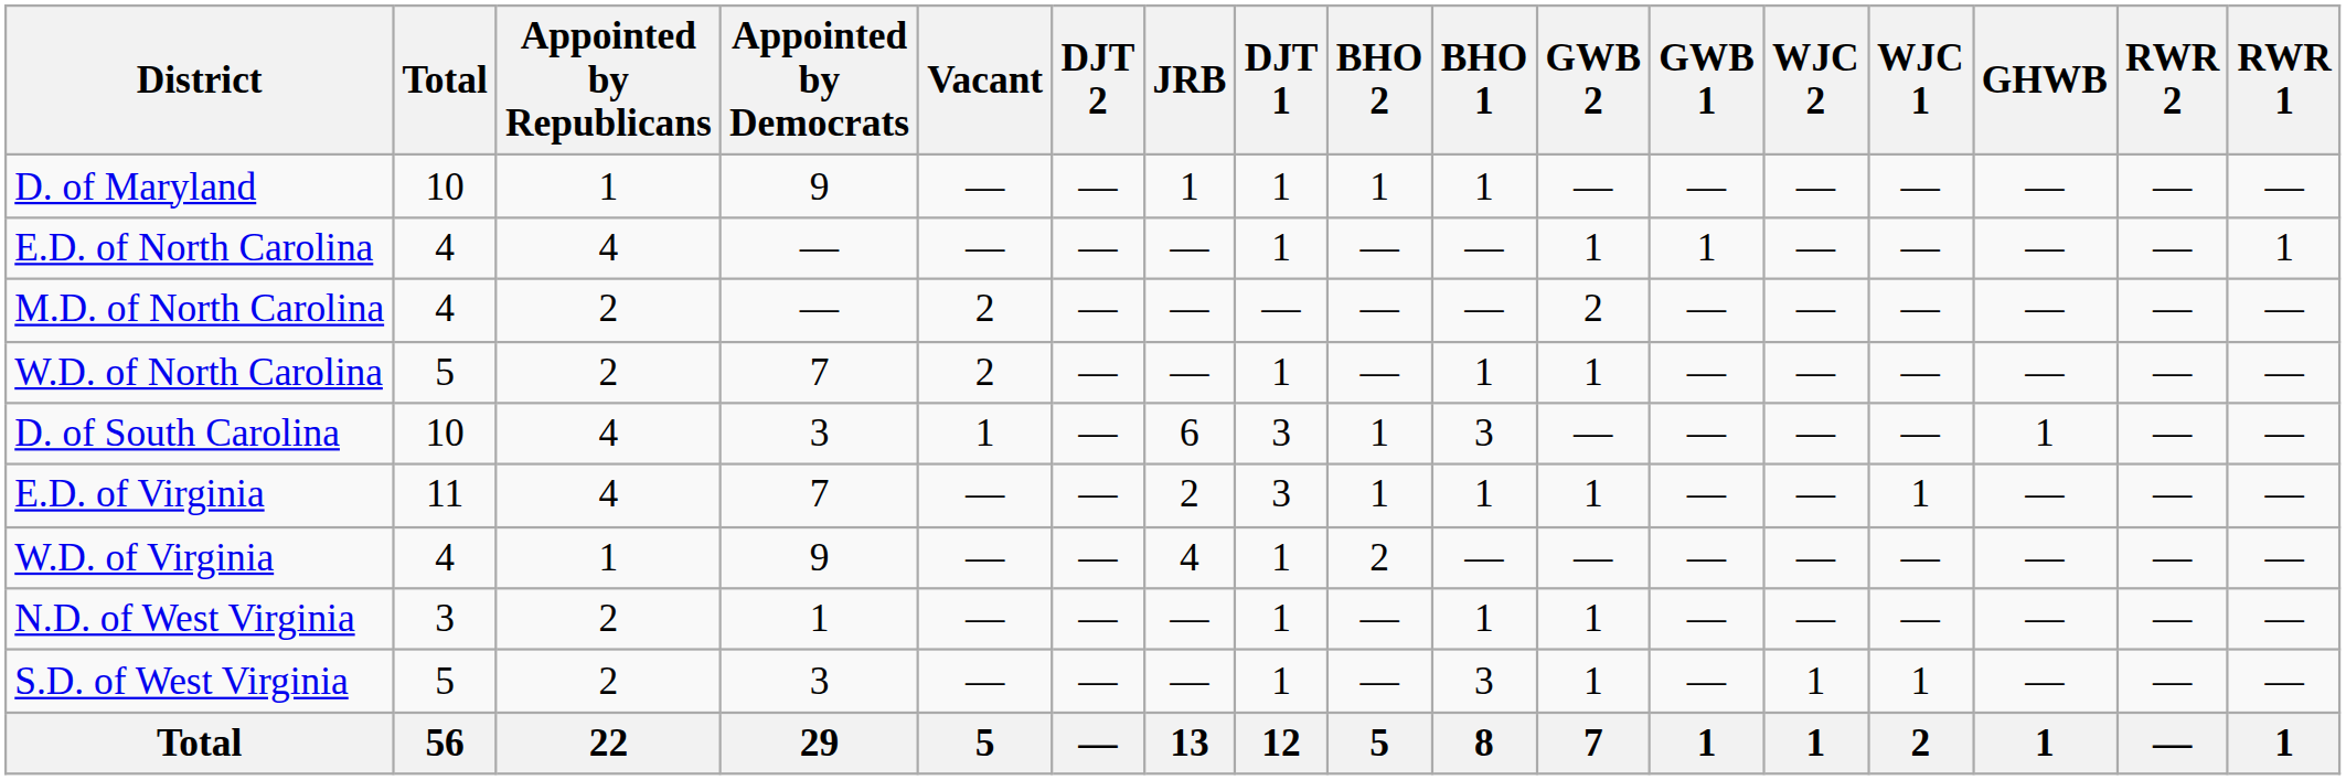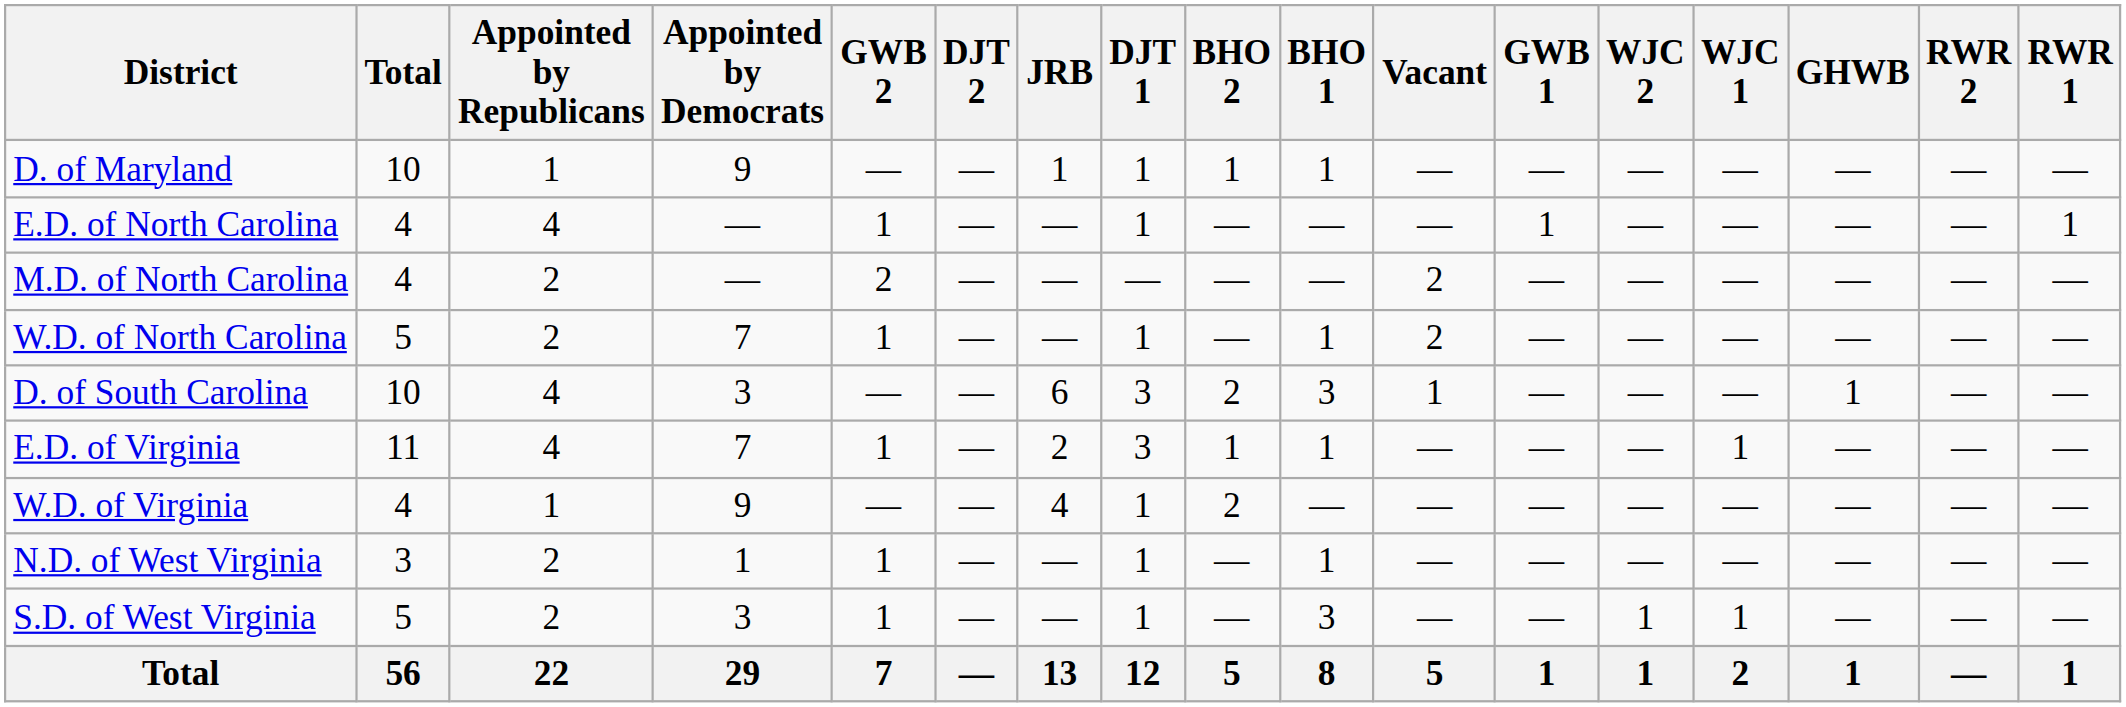 <table class="wikitable" style="text-align:center;">
 <tr>
 <th>District</th>
 <th>Total</th>
 <th>Appointed<br>by<br>Republicans</th>
 <th>Appointed<br>by<br>Democrats</th>
-<th>Vacant</th>
+<th>GWB<br>2</th>
 <th>DJT<br>2</th>
 <th>JRB</th>
 <th>DJT<br>1</th>
 <th>BHO<br>2</th>
 <th>BHO<br>1</th>
-<th>GWB<br>2</th>
+<th>Vacant</th>
 <th>GWB<br>1</th>
 <th>WJC<br>2</th>
 <th>WJC<br>1</th>
 <th>GHWB</th>
 <th>RWR<br>2</th>
 <th>RWR<br>1</th>
 </tr>
 <tr>
 <td style="text-align:left;"><a href='#'>D. of Maryland</a></td>
 <td>10</td>
 <td>1</td>
 <td>9</td>
 <td>—</td>
 <td>—</td>
 <td>1</td>
 <td>1</td>
 <td>1</td>
 <td>1</td>
 <td>—</td>
 <td>—</td>
 <td>—</td>
 <td>—</td>
 <td>—</td>
 <td>—</td>
 <td>—</td>
 </tr>
 <tr>
 <td style="text-align:left;"><a href='#'>E.D. of North Carolina</a></td>
 <td>4</td>
 <td>4</td>
 <td>—</td>
-<td>—</td>
+<td>1</td>
 <td>—</td>
 <td>—</td>
 <td>1</td>
 <td>—</td>
 <td>—</td>
-<td>1</td>
+<td>—</td>
 <td>1</td>
 <td>—</td>
 <td>—</td>
 <td>—</td>
 <td>—</td>
 <td>1</td>
 </tr>
 <tr>
 <td style="text-align:left;"><a href='#'>M.D. of North Carolina</a></td>
 <td>4</td>
 <td>2</td>
 <td>—</td>
 <td>2</td>
 <td>—</td>
 <td>—</td>
 <td>—</td>
 <td>—</td>
 <td>—</td>
 <td>2</td>
 <td>—</td>
 <td>—</td>
 <td>—</td>
 <td>—</td>
 <td>—</td>
 <td>—</td>
 </tr>
 <tr>
 <td style="text-align:left;"><a href='#'>W.D. of North Carolina</a></td>
 <td>5</td>
 <td>2</td>
 <td>7</td>
-<td>2</td>
+<td>1</td>
 <td>—</td>
 <td>—</td>
 <td>1</td>
 <td>—</td>
 <td>1</td>
-<td>1</td>
+<td>2</td>
 <td>—</td>
 <td>—</td>
 <td>—</td>
 <td>—</td>
 <td>—</td>
 <td>—</td>
 </tr>
 <tr>
 <td style="text-align:left;"><a href='#'>D. of South Carolina</a></td>
 <td>10</td>
 <td>4</td>
 <td>3</td>
-<td>1</td>
+<td>—</td>
 <td>—</td>
 <td>6</td>
 <td>3</td>
+<td>2</td>
+<td>3</td>
 <td>1</td>
-<td>3</td>
-<td>—</td>
 <td>—</td>
 <td>—</td>
 <td>—</td>
 <td>1</td>
 <td>—</td>
 <td>—</td>
 </tr>
 <tr>
 <td style="text-align:left;"><a href='#'>E.D. of Virginia</a></td>
 <td>11</td>
 <td>4</td>
 <td>7</td>
-<td>—</td>
+<td>1</td>
 <td>—</td>
 <td>2</td>
 <td>3</td>
 <td>1</td>
 <td>1</td>
-<td>1</td>
+<td>—</td>
 <td>—</td>
 <td>—</td>
 <td>1</td>
 <td>—</td>
 <td>—</td>
 <td>—</td>
 </tr>
 <tr>
 <td style="text-align:left;"><a href='#'>W.D. of Virginia</a></td>
 <td>4</td>
 <td>1</td>
 <td>9</td>
 <td>—</td>
 <td>—</td>
 <td>4</td>
 <td>1</td>
 <td>2</td>
 <td>—</td>
 <td>—</td>
 <td>—</td>
 <td>—</td>
 <td>—</td>
 <td>—</td>
 <td>—</td>
 <td>—</td>
 </tr>
 <tr>
 <td style="text-align:left;"><a href='#'>N.D. of West Virginia</a></td>
 <td>3</td>
 <td>2</td>
 <td>1</td>
-<td>—</td>
+<td>1</td>
 <td>—</td>
 <td>—</td>
 <td>1</td>
 <td>—</td>
 <td>1</td>
-<td>1</td>
+<td>—</td>
 <td>—</td>
 <td>—</td>
 <td>—</td>
 <td>—</td>
 <td>—</td>
 <td>—</td>
 </tr>
 <tr>
 <td style="text-align:left;"><a href='#'>S.D. of West Virginia</a></td>
 <td>5</td>
 <td>2</td>
 <td>3</td>
-<td>—</td>
+<td>1</td>
 <td>—</td>
 <td>—</td>
 <td>1</td>
 <td>—</td>
 <td>3</td>
-<td>1</td>
+<td>—</td>
 <td>—</td>
 <td>1</td>
 <td>1</td>
 <td>—</td>
 <td>—</td>
 <td>—</td>
 </tr>
 <tr>
 <th>Total</th>
 <th>56</th>
 <th>22</th>
 <th>29</th>
-<th>5</th>
+<th>7</th>
 <th>—</th>
 <th>13</th>
 <th>12</th>
 <th>5</th>
 <th>8</th>
-<th>7</th>
+<th>5</th>
 <th>1</th>
 <th>1</th>
 <th>2</th>
 <th>1</th>
 <th>—</th>
 <th>1</th>
 </tr>
 </table>
